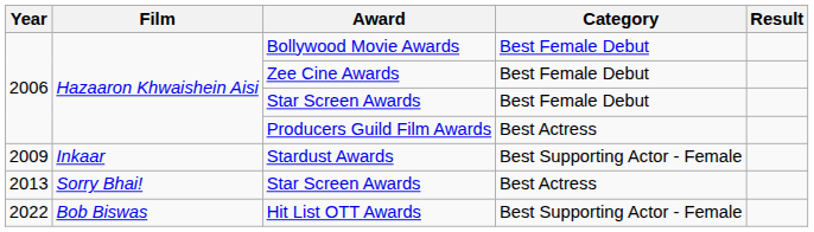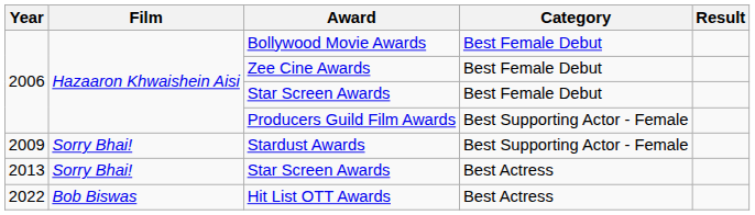 <table class="wikitable sortable">
 <tr>
 <th>Year</th>
 <th>Film</th>
 <th>Award</th>
 <th>Category</th>
 <th>Result</th>
 </tr>
 <tr>
 <td rowspan=4>2006</td>
 <td rowspan=4><em><a href='#'>Hazaaron Khwaishein Aisi</a></em></td>
 <td><a href='#'>Bollywood Movie Awards</a></td>
 <td><a href='#'>Best Female Debut</a></td>
 <td></td>
 </tr>
 <tr>
 <td><a href='#'>Zee Cine Awards</a></td>
 <td>Best Female Debut</td>
 <td></td>
 </tr>
 <tr>
 <td><a href='#'>Star Screen Awards</a></td>
 <td>Best Female Debut</td>
 <td></td>
 </tr>
 <tr>
 <td><a href='#'>Producers Guild Film Awards</a></td>
-<td>Best  Actress</td>
+<td>Best Supporting Actor - Female</td>
 <td></td>
 </tr>
 <tr>
 <td>2009</td>
-<td><em><a href='#'>Inkaar</a></em></td>
+<td><em><a href='#'>Sorry Bhai!</a></em></td>
 <td><a href='#'>Stardust Awards</a></td>
 <td>Best Supporting Actor - Female</td>
 <td></td>
 </tr>
 <tr>
 <td>2013</td>
 <td><em><a href='#'>Sorry Bhai!</a></em></td>
 <td><a href='#'>Star Screen Awards</a></td>
 <td>Best Actress</td>
 <td></td>
 </tr>
 <tr>
 <td>2022</td>
 <td><em><a href='#'>Bob Biswas</a></em></td>
 <td><a href='#'>Hit List OTT Awards</a></td>
-<td>Best Supporting Actor - Female</td>
+<td>Best  Actress</td>
 <td></td>
 </tr>
 </table>
